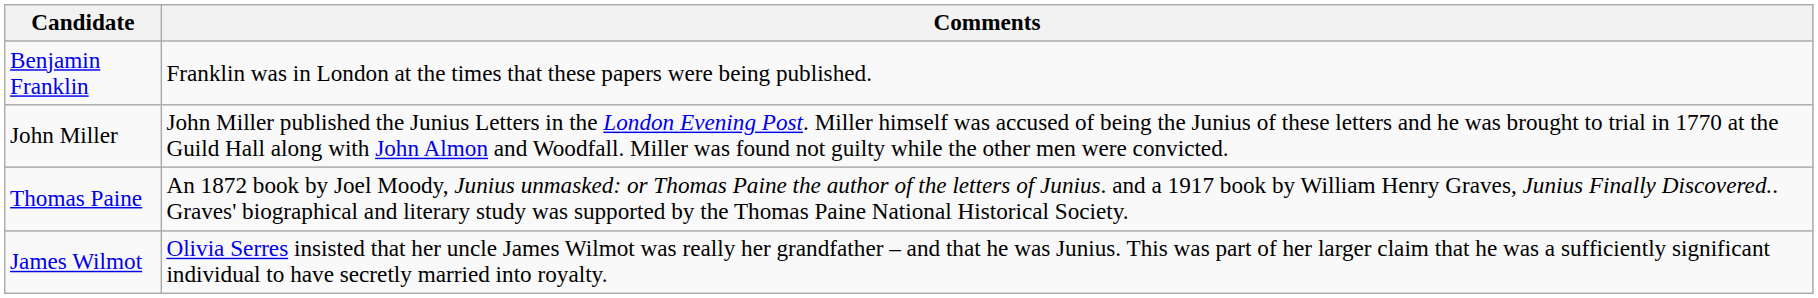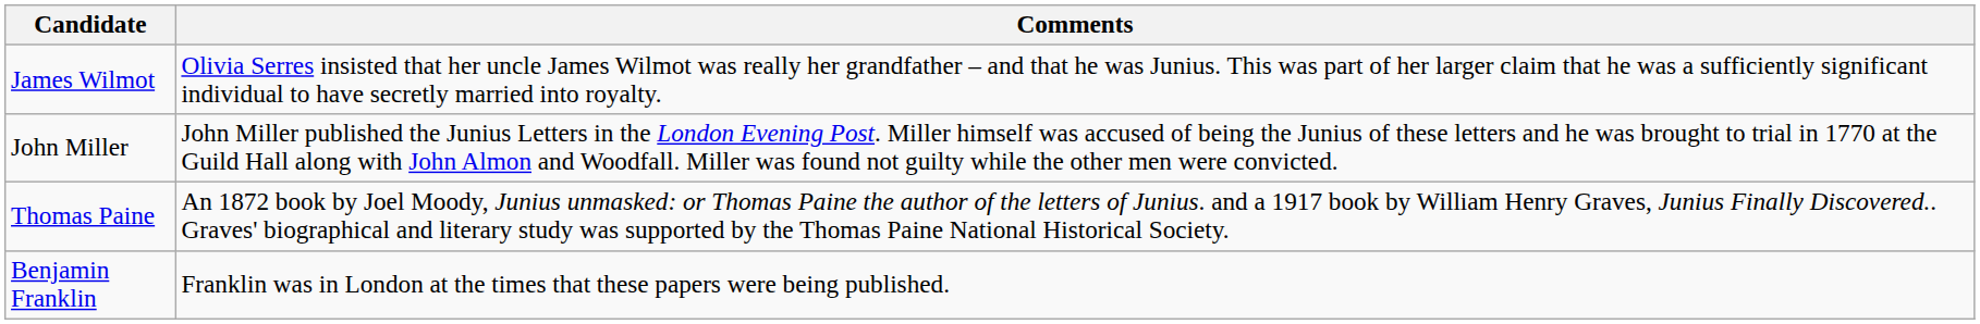 <table class=wikitable>
 <tr>
 <th>Candidate</th>
 <th>Comments</th>
 </tr>
 <tr>
-<td><a href='#'>Benjamin Franklin</a></td>
-<td>Franklin was in London at the times that these papers were being published.</td>
+<td><a href='#'>James Wilmot</a></td>
+<td><a href='#'>Olivia Serres</a> insisted that her uncle James Wilmot was really her grandfather – and that he was Junius. This was part of her larger claim that he was a sufficiently significant individual to have secretly married into royalty.</td>
 </tr>
 <tr>
 <td>John Miller</td>
 <td>John Miller published the Junius Letters in the <em><a href='#'>London Evening Post</a></em>. Miller himself was accused of being the Junius of these letters and he was brought to trial in 1770 at the Guild Hall along with <a href='#'>John Almon</a> and Woodfall. Miller was found not guilty while the other men were convicted.</td>
 </tr>
 <tr>
 <td><a href='#'>Thomas Paine</a></td>
 <td>An 1872 book by Joel Moody, <em>Junius unmasked: or Thomas Paine the author of the letters of Junius</em>. and a 1917 book by William Henry Graves, <em>Junius Finally Discovered.</em>. Graves' biographical and literary study was supported by the Thomas Paine National Historical Society.</td>
 </tr>
 <tr>
-<td><a href='#'>James Wilmot</a></td>
-<td><a href='#'>Olivia Serres</a> insisted that her uncle James Wilmot was really her grandfather – and that he was Junius. This was part of her larger claim that he was a sufficiently significant individual to have secretly married into royalty.</td>
+<td><a href='#'>Benjamin Franklin</a></td>
+<td>Franklin was in London at the times that these papers were being published.</td>
 </tr>
 </table>
